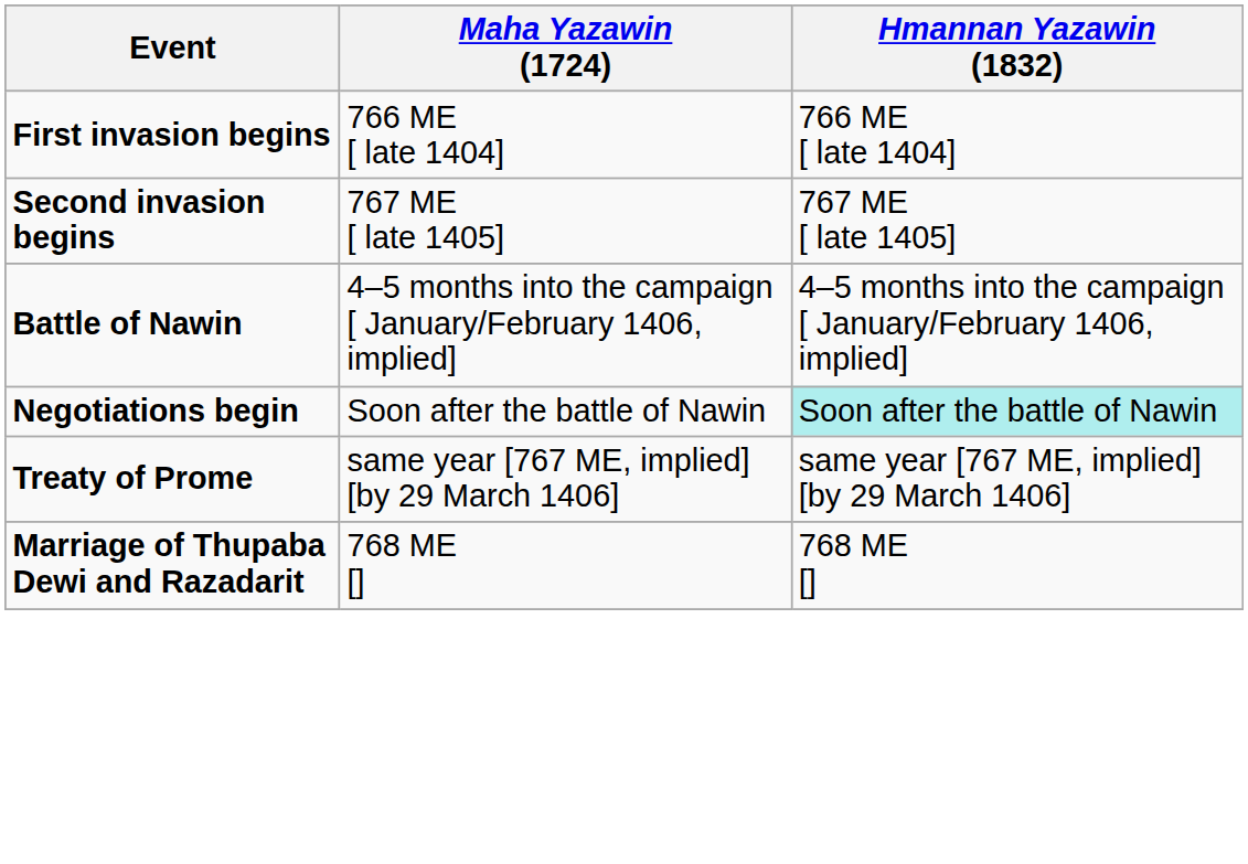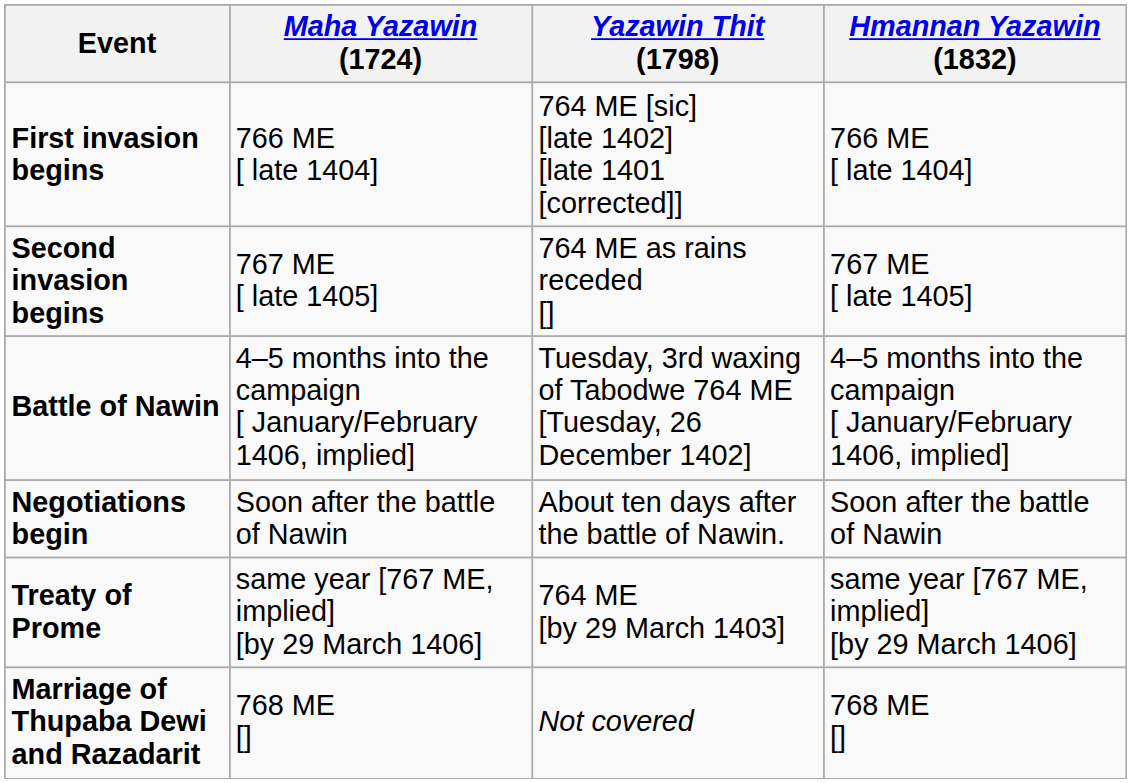 <table width=100% class="wikitable">
 <tr>
 <th width=20%>Event</th>
 <th width=27%><em><a href='#'>Maha Yazawin</a></em> <br> (1724)</th>
+<th width=26%><em><a href='#'>Yazawin Thit</a></em> <br> (1798)</th>
 <th width=27%><em><a href='#'>Hmannan Yazawin</a></em> <br> (1832)</th>
 </tr>
 <tr>
 <td><strong>First invasion begins</strong></td>
 <td>766 ME <br> [ late 1404]</td>
+<td>764 ME [sic] <br> [late 1402] <br> [late 1401 [corrected]]</td>
 <td>766 ME <br> [ late 1404]</td>
 </tr>
 <tr>
 <td><strong>Second invasion begins</strong></td>
 <td>767 ME <br> [ late 1405]</td>
+<td>764 ME as rains receded <br> []</td>
 <td>767 ME <br> [ late 1405]</td>
 </tr>
 <tr>
 <td><strong>Battle of Nawin</strong></td>
 <td>4–5 months into the campaign <br> [ January/February 1406, implied]</td>
+<td>Tuesday, 3rd waxing of Tabodwe 764 ME <br> [Tuesday, 26 December 1402]</td>
 <td>4–5 months into the campaign <br> [ January/February 1406, implied]</td>
 </tr>
 <tr>
 <td><strong>Negotiations begin</strong></td>
 <td>Soon after the battle of Nawin</td>
-<td style="background: paleturquoise;">Soon after the battle of Nawin</td>
+<td>About ten days after the battle of Nawin.</td>
+<td>Soon after the battle of Nawin</td>
 </tr>
 <tr>
 <td><strong>Treaty of Prome</strong></td>
 <td>same year [767 ME, implied] <br> [by 29 March 1406]</td>
+<td>764 ME <br> [by 29 March 1403]</td>
 <td>same year [767 ME, implied] <br> [by 29 March 1406]</td>
 </tr>
 <tr>
 <td><strong>Marriage of Thupaba Dewi and Razadarit</strong></td>
 <td>768 ME <br> []</td>
+<td><em>Not covered</em></td>
 <td>768 ME <br> []</td>
 </tr>
 </table>
